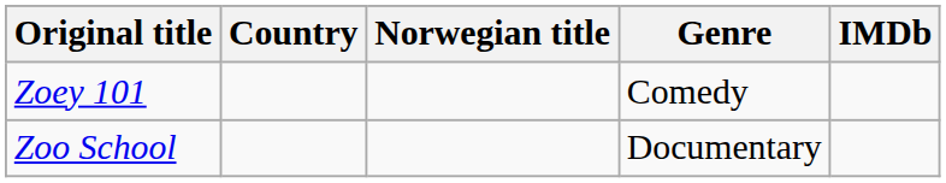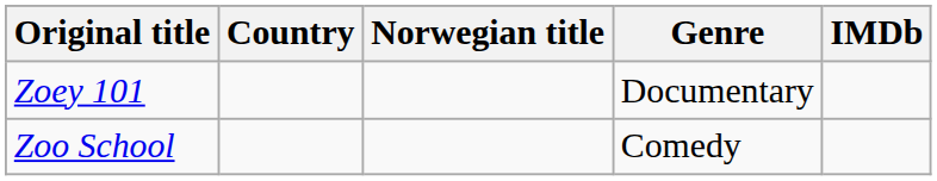 <table class="wikitable">
 <tr>
 <th>Original title</th>
 <th>Country</th>
 <th>Norwegian title</th>
 <th>Genre</th>
 <th>IMDb</th>
 </tr>
 <tr>
 <td><em><a href='#'>Zoey 101</a></em></td>
 <td></td>
 <td></td>
-<td>Comedy</td>
+<td>Documentary</td>
 <td></td>
 </tr>
 <tr>
 <td><em><a href='#'>Zoo School</a></em></td>
 <td></td>
 <td></td>
-<td>Documentary</td>
+<td>Comedy</td>
 <td></td>
 </tr>
 </table>
